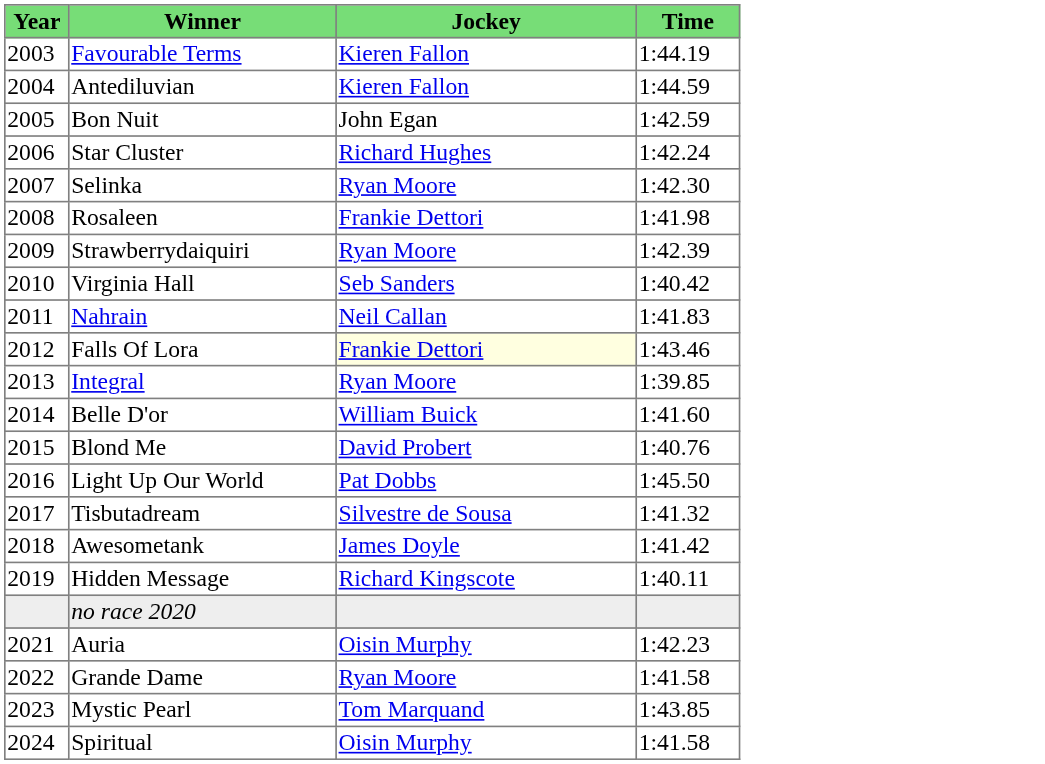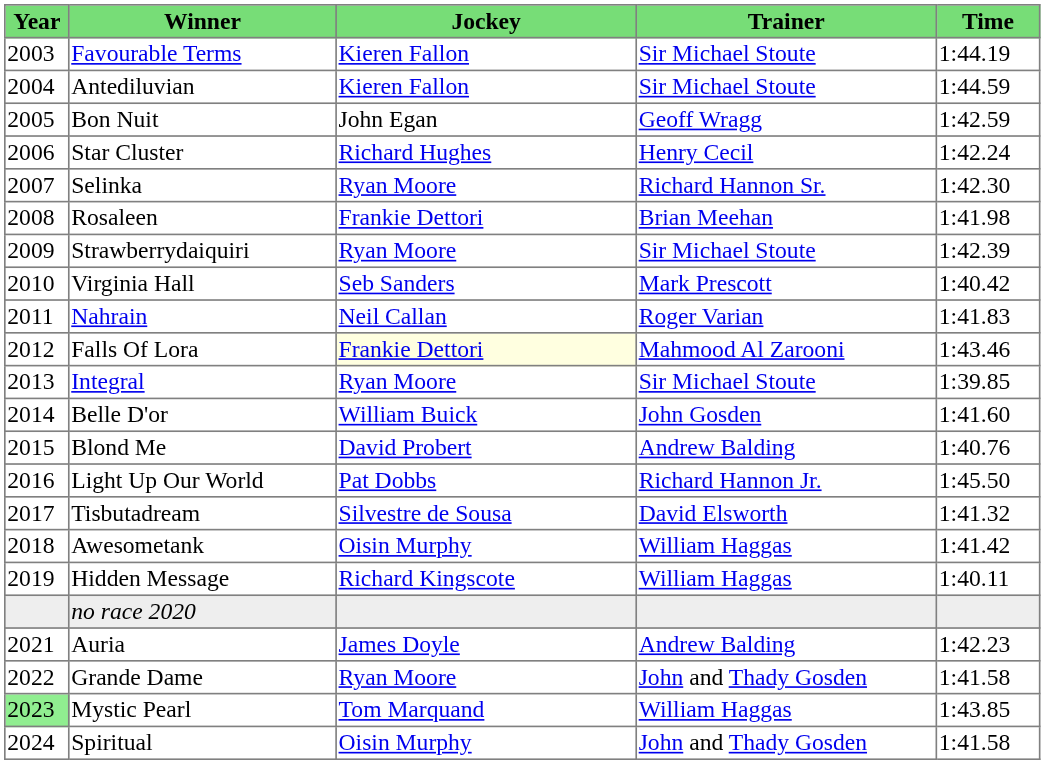 <table class = "sortable" | border="1" style="border-collapse: collapse; font-size:90%">
 <tr bgcolor="#77dd77" align="center">
 <th style="width:36px"><strong>Year</strong></th>
 <th style="width:160px"><strong>Winner</strong></th>
 <th style="width:180px"><strong>Jockey</strong></th>
+<th style="width:180px"><strong>Trainer</strong></th>
 <th style="width:60px"><strong>Time</strong></th>
 </tr>
 <tr>
 <td>2003</td>
 <td><a href='#'>Favourable Terms</a></td>
 <td><a href='#'>Kieren Fallon</a></td>
+<td><a href='#'>Sir Michael Stoute</a></td>
 <td>1:44.19</td>
 </tr>
 <tr>
 <td>2004</td>
 <td>Antediluvian</td>
 <td><a href='#'>Kieren Fallon</a></td>
+<td><a href='#'>Sir Michael Stoute</a></td>
 <td>1:44.59</td>
 </tr>
 <tr>
 <td>2005</td>
 <td>Bon Nuit</td>
 <td>John Egan</td>
+<td><a href='#'>Geoff Wragg</a></td>
 <td>1:42.59</td>
 </tr>
 <tr>
 <td>2006</td>
 <td>Star Cluster</td>
 <td><a href='#'>Richard Hughes</a></td>
+<td><a href='#'>Henry Cecil</a></td>
 <td>1:42.24</td>
 </tr>
 <tr>
 <td>2007</td>
 <td>Selinka</td>
 <td><a href='#'>Ryan Moore</a></td>
+<td><a href='#'>Richard Hannon Sr.</a></td>
 <td>1:42.30</td>
 </tr>
 <tr>
 <td>2008</td>
 <td>Rosaleen</td>
 <td><a href='#'>Frankie Dettori</a></td>
+<td><a href='#'>Brian Meehan</a></td>
 <td>1:41.98</td>
 </tr>
 <tr>
 <td>2009</td>
 <td>Strawberrydaiquiri</td>
 <td><a href='#'>Ryan Moore</a></td>
+<td><a href='#'>Sir Michael Stoute</a></td>
 <td>1:42.39</td>
 </tr>
 <tr>
 <td>2010</td>
 <td>Virginia Hall</td>
 <td><a href='#'>Seb Sanders</a></td>
+<td><a href='#'>Mark Prescott</a></td>
 <td>1:40.42</td>
 </tr>
 <tr>
 <td>2011</td>
 <td><a href='#'>Nahrain</a></td>
 <td><a href='#'>Neil Callan</a></td>
+<td><a href='#'>Roger Varian</a></td>
 <td>1:41.83</td>
 </tr>
 <tr>
 <td>2012</td>
 <td>Falls Of Lora</td>
 <td style="background: lightyellow;"><a href='#'>Frankie Dettori</a></td>
+<td><a href='#'>Mahmood Al Zarooni</a></td>
 <td>1:43.46</td>
 </tr>
 <tr>
 <td>2013</td>
 <td><a href='#'>Integral</a></td>
 <td><a href='#'>Ryan Moore</a></td>
+<td><a href='#'>Sir Michael Stoute</a></td>
 <td>1:39.85</td>
 </tr>
 <tr>
 <td>2014</td>
 <td>Belle D'or</td>
 <td><a href='#'>William Buick</a></td>
+<td><a href='#'>John Gosden</a></td>
 <td>1:41.60</td>
 </tr>
 <tr>
 <td>2015</td>
 <td>Blond Me</td>
 <td><a href='#'>David Probert</a></td>
+<td><a href='#'>Andrew Balding</a></td>
 <td>1:40.76</td>
 </tr>
 <tr>
 <td>2016</td>
 <td>Light Up Our World</td>
 <td><a href='#'>Pat Dobbs</a></td>
+<td><a href='#'>Richard Hannon Jr.</a></td>
 <td>1:45.50</td>
 </tr>
 <tr>
 <td>2017</td>
 <td>Tisbutadream</td>
 <td><a href='#'>Silvestre de Sousa</a></td>
+<td><a href='#'>David Elsworth</a></td>
 <td>1:41.32</td>
 </tr>
 <tr>
 <td>2018</td>
 <td>Awesometank</td>
-<td><a href='#'>James Doyle</a></td>
+<td><a href='#'>Oisin Murphy</a></td>
+<td><a href='#'>William Haggas</a></td>
 <td>1:41.42</td>
 </tr>
 <tr>
 <td>2019</td>
 <td>Hidden Message</td>
 <td><a href='#'>Richard Kingscote</a></td>
+<td><a href='#'>William Haggas</a></td>
 <td>1:40.11</td>
 </tr>
 <tr bgcolor="#eeeeee">
 <td data-sort-value="2020"></td>
 <td><em>no race 2020</em> </td>
 <td></td>
 <td></td>
+<td></td>
 </tr>
 <tr>
 <td>2021</td>
 <td>Auria</td>
-<td><a href='#'>Oisin Murphy</a></td>
+<td><a href='#'>James Doyle</a></td>
+<td><a href='#'>Andrew Balding</a></td>
 <td>1:42.23</td>
 </tr>
 <tr>
 <td>2022</td>
 <td>Grande Dame</td>
 <td><a href='#'>Ryan Moore</a></td>
+<td><a href='#'>John</a> and <a href='#'>Thady Gosden</a></td>
 <td>1:41.58</td>
 </tr>
 <tr>
-<td>2023</td>
+<td style="background: lightgreen;">2023</td>
 <td>Mystic Pearl</td>
 <td><a href='#'>Tom Marquand</a></td>
+<td><a href='#'>William Haggas</a></td>
 <td>1:43.85</td>
 </tr>
 <tr>
 <td>2024</td>
 <td>Spiritual</td>
 <td><a href='#'>Oisin Murphy</a></td>
+<td><a href='#'>John</a> and <a href='#'>Thady Gosden</a></td>
 <td>1:41.58</td>
 </tr>
 </table>
